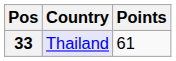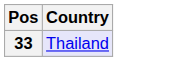 <table class="wikitable" Style="font-size:95%">
 <tr>
 <th>Pos</th>
 <th>Country</th>
-<th>Points</th>
 </tr>
 <tr>
 <th>33</th>
 <td style="background: lavender;"> <a href='#'>Thailand</a></td>
-<td>61</td>
 </tr>
 </table>
